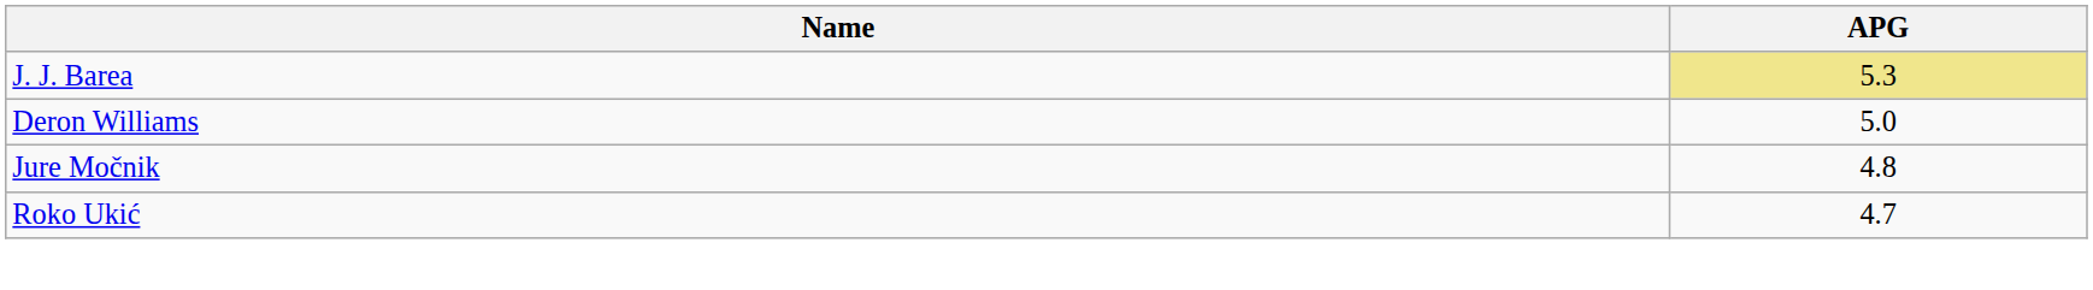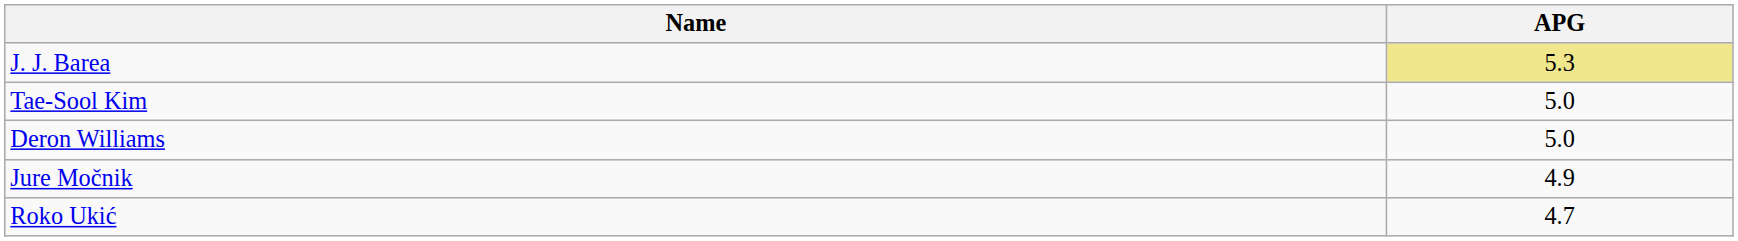 <table class=wikitable width="90%">
 <tr>
 <th width="80%">Name</th>
 <th width="20%">APG</th>
 </tr>
 <tr>
 <td> <a href='#'>J. J. Barea</a></td>
 <td align=center style="background: khaki;">5.3</td>
 </tr>
 <tr>
+<td> <a href='#'>Tae-Sool Kim</a></td>
+<td align=center>5.0</td>
+</tr>
+<tr>
 <td> <a href='#'>Deron Williams</a></td>
 <td align=center>5.0</td>
 </tr>
 <tr>
 <td> <a href='#'>Jure Močnik</a></td>
-<td align=center>4.8</td>
+<td align=center>4.9</td>
 </tr>
 <tr>
 <td> <a href='#'>Roko Ukić</a></td>
 <td align=center>4.7</td>
 </tr>
 </table>
